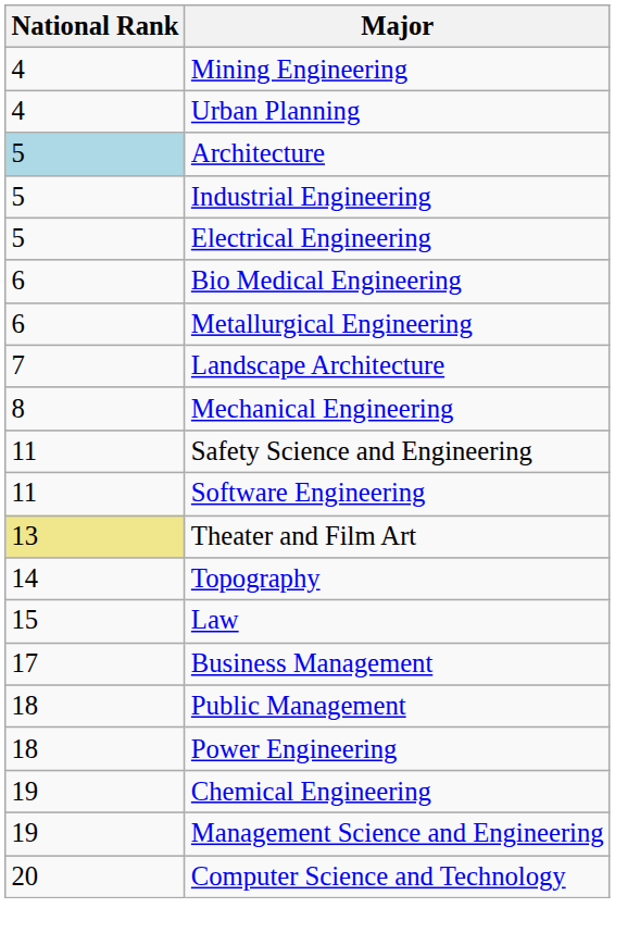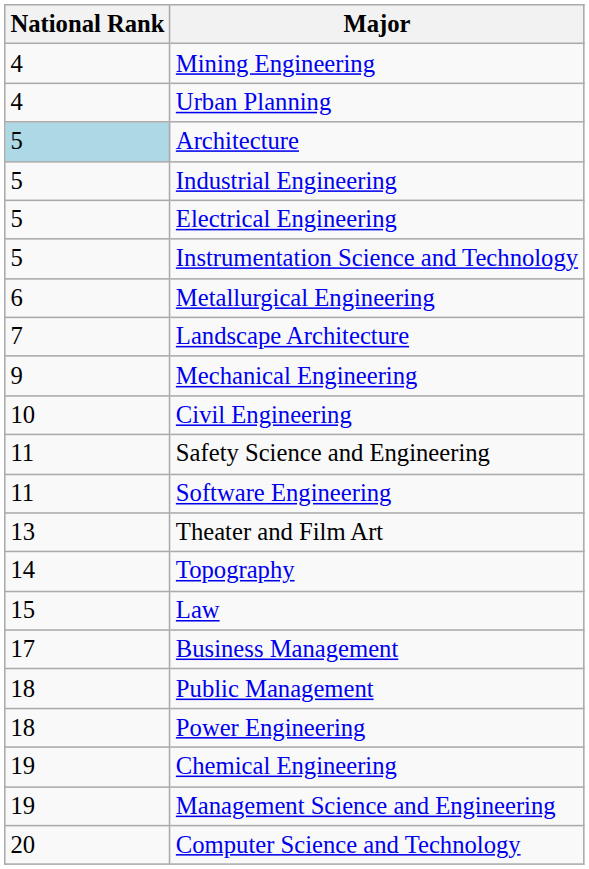 <table class="wikitable">
 <tr>
 <th>National Rank</th>
 <th>Major</th>
 </tr>
 <tr>
 <td>4</td>
 <td><a href='#'>Mining Engineering</a></td>
 </tr>
 <tr>
 <td>4</td>
 <td><a href='#'>Urban Planning</a></td>
 </tr>
 <tr>
 <td style="background: lightblue;">5</td>
 <td><a href='#'>Architecture</a></td>
 </tr>
 <tr>
 <td>5</td>
 <td><a href='#'>Industrial Engineering</a></td>
 </tr>
 <tr>
 <td>5</td>
 <td><a href='#'>Electrical Engineering</a></td>
 </tr>
 <tr>
-<td>6</td>
-<td><a href='#'>Bio Medical Engineering</a></td>
+<td>5</td>
+<td><a href='#'>Instrumentation Science and Technology</a></td>
 </tr>
 <tr>
 <td>6</td>
 <td><a href='#'>Metallurgical Engineering</a></td>
 </tr>
 <tr>
 <td>7</td>
 <td><a href='#'>Landscape Architecture</a></td>
 </tr>
 <tr>
-<td>8</td>
+<td>9</td>
 <td><a href='#'>Mechanical Engineering</a></td>
+</tr>
+<tr>
+<td>10</td>
+<td><a href='#'>Civil Engineering</a></td>
 </tr>
 <tr>
 <td>11</td>
 <td>Safety Science and Engineering</td>
 </tr>
 <tr>
 <td>11</td>
 <td><a href='#'>Software Engineering</a></td>
 </tr>
 <tr>
-<td style="background: khaki;">13</td>
+<td>13</td>
 <td>Theater and Film Art</td>
 </tr>
 <tr>
 <td>14</td>
 <td><a href='#'>Topography</a></td>
 </tr>
 <tr>
 <td>15</td>
 <td><a href='#'>Law</a></td>
 </tr>
 <tr>
 <td>17</td>
 <td><a href='#'>Business Management</a></td>
 </tr>
 <tr>
 <td>18</td>
 <td><a href='#'>Public Management</a></td>
 </tr>
 <tr>
 <td>18</td>
 <td><a href='#'>Power Engineering</a></td>
 </tr>
 <tr>
 <td>19</td>
 <td><a href='#'>Chemical Engineering</a></td>
 </tr>
 <tr>
 <td>19</td>
 <td><a href='#'>Management Science and Engineering</a></td>
 </tr>
 <tr>
 <td>20</td>
 <td><a href='#'>Computer Science and Technology</a></td>
 </tr>
 </table>
